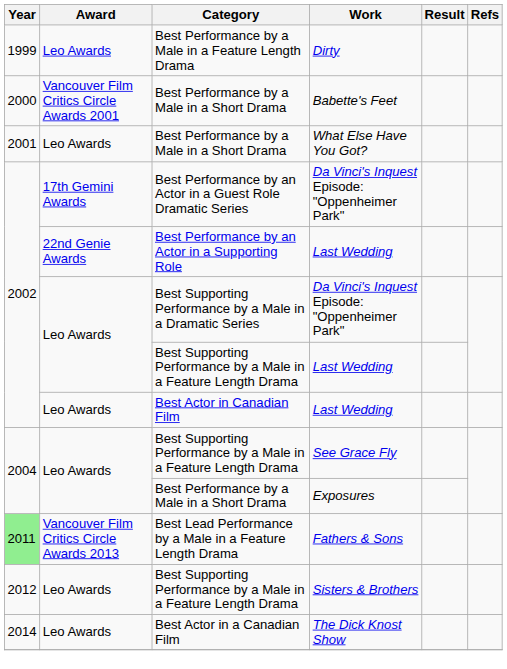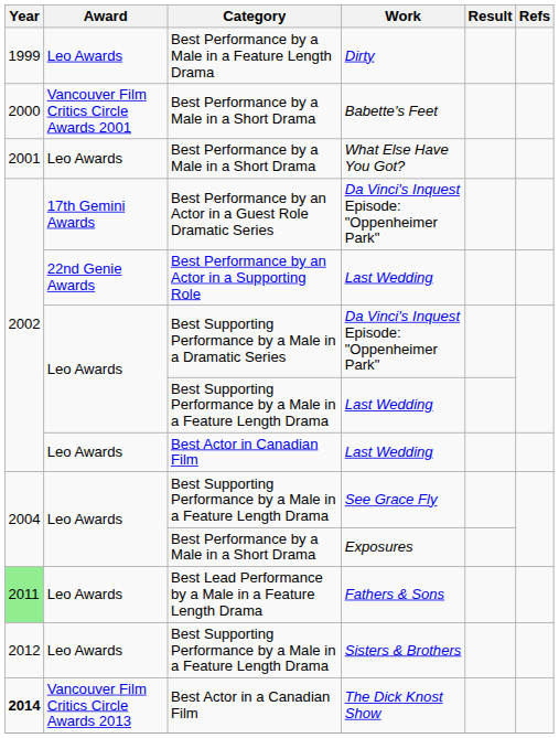 <table class="wikitable sortable">
 <tr>
 <th>Year</th>
 <th>Award</th>
 <th>Category</th>
 <th>Work</th>
 <th>Result</th>
 <th class="unsortable">Refs</th>
 </tr>
 <tr>
 <td>1999</td>
 <td><a href='#'>Leo Awards</a></td>
 <td>Best Performance by a Male in a Feature Length Drama</td>
 <td><em><a href='#'>Dirty</a></em></td>
 <td></td>
 <td style="text-align:center;"></td>
 </tr>
 <tr>
 <td>2000</td>
 <td><a href='#'>Vancouver Film Critics Circle Awards 2001</a></td>
 <td>Best Performance by a Male in a Short Drama</td>
 <td><em>Babette's Feet</em></td>
 <td></td>
 <td style="text-align:center;"></td>
 </tr>
 <tr>
 <td>2001</td>
 <td>Leo Awards</td>
 <td>Best Performance by a Male in a Short Drama</td>
 <td><em>What Else Have You Got?</em></td>
 <td></td>
 <td style="text-align:center;"></td>
 </tr>
 <tr>
 <td rowspan="5">2002</td>
 <td><a href='#'>17th Gemini Awards</a></td>
 <td>Best Performance by an Actor in a Guest Role Dramatic Series</td>
 <td><em><a href='#'>Da Vinci's Inquest</a></em><br> Episode: "Oppenheimer Park"</td>
 <td></td>
 <td style="text-align:center;"></td>
 </tr>
 <tr>
 <td><a href='#'>22nd Genie Awards</a></td>
 <td><a href='#'>Best Performance by an Actor in a Supporting Role</a></td>
 <td><em><a href='#'>Last Wedding</a></em></td>
 <td></td>
 <td style="text-align:center;"></td>
 </tr>
 <tr>
 <td rowspan="2">Leo Awards</td>
 <td>Best Supporting Performance by a Male in a Dramatic Series</td>
 <td><em><a href='#'>Da Vinci's Inquest</a></em><br> Episode: "Oppenheimer Park"</td>
 <td></td>
 <td rowspan="2" style="text-align:center;"></td>
 </tr>
 <tr>
 <td>Best Supporting Performance by a Male in a Feature Length Drama</td>
 <td><em><a href='#'>Last Wedding</a></em></td>
 <td></td>
 </tr>
 <tr>
 <td>Leo Awards</td>
 <td><a href='#'>Best Actor in Canadian Film</a></td>
 <td><em><a href='#'>Last Wedding</a></em></td>
 <td></td>
 <td style="text-align:center;"></td>
 </tr>
 <tr>
 <td rowspan="2">2004</td>
 <td rowspan="2">Leo Awards</td>
 <td>Best Supporting Performance by a Male in a Feature Length Drama</td>
 <td><em><a href='#'>See Grace Fly</a></em></td>
 <td></td>
 <td rowspan="2" style="text-align:center;"></td>
 </tr>
 <tr>
 <td>Best Performance by a Male in a Short Drama</td>
 <td><em>Exposures</em></td>
 <td></td>
 </tr>
 <tr>
 <td style="background: lightgreen;">2011</td>
-<td><a href='#'>Vancouver Film Critics Circle Awards 2013</a></td>
+<td>Leo Awards</td>
 <td>Best Lead Performance by a Male in a Feature Length Drama</td>
 <td><em><a href='#'>Fathers & Sons</a></em></td>
 <td></td>
 <td style="text-align:center;"></td>
 </tr>
 <tr>
 <td>2012</td>
 <td>Leo Awards</td>
 <td>Best Supporting Performance by a Male in a Feature Length Drama</td>
 <td><em><a href='#'>Sisters & Brothers</a></em></td>
 <td></td>
 <td style="text-align:center;"></td>
 </tr>
 <tr>
-<td>2014</td>
-<td>Leo Awards</td>
+<td><strong>2014</strong></td>
+<td><a href='#'>Vancouver Film Critics Circle Awards 2013</a></td>
 <td>Best Actor in a Canadian Film</td>
 <td><em><a href='#'>The Dick Knost Show</a></em></td>
 <td></td>
 <td style="text-align:center;"></td>
 </tr>
 <tr>
 </tr>
 </table>
